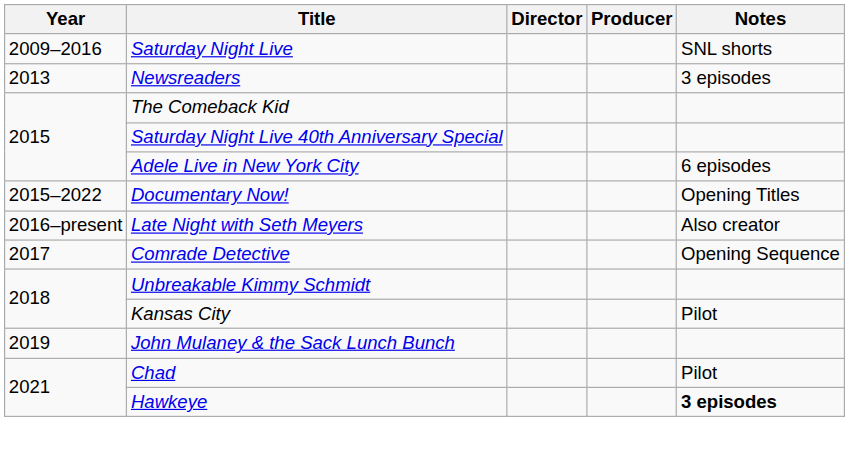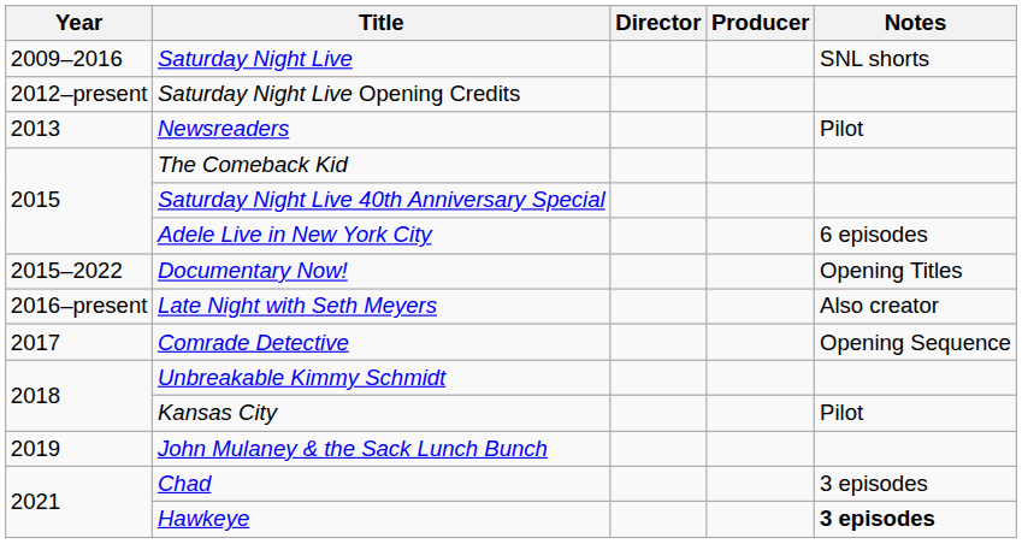 <table class="wikitable">
 <tr>
 <th>Year</th>
 <th>Title</th>
 <th>Director</th>
 <th>Producer</th>
 <th>Notes</th>
 </tr>
 <tr>
 <td>2009–2016</td>
 <td><em><a href='#'>Saturday Night Live</a></em></td>
 <td></td>
 <td></td>
 <td>SNL shorts</td>
 </tr>
 <tr>
+<td>2012–present</td>
+<td><em>Saturday Night Live</em> Opening Credits</td>
+<td></td>
+<td></td>
+<td></td>
+</tr>
+<tr>
 <td>2013</td>
 <td><em><a href='#'>Newsreaders</a></em></td>
 <td></td>
 <td></td>
-<td>3 episodes</td>
+<td>Pilot</td>
 </tr>
 <tr>
 <td rowspan=3>2015</td>
 <td><em>The Comeback Kid</em></td>
 <td></td>
 <td></td>
 <td></td>
 </tr>
 <tr>
 <td><em><a href='#'>Saturday Night Live 40th Anniversary Special</a></em></td>
 <td></td>
 <td></td>
 <td></td>
 </tr>
 <tr>
 <td><em><a href='#'>Adele Live in New York City</a></em></td>
 <td></td>
 <td></td>
 <td>6 episodes</td>
 </tr>
 <tr>
 <td>2015–2022</td>
 <td><em><a href='#'>Documentary Now!</a></em></td>
 <td></td>
 <td></td>
 <td>Opening Titles</td>
 </tr>
 <tr>
 <td>2016–present</td>
 <td><em><a href='#'>Late Night with Seth Meyers</a></em></td>
 <td></td>
 <td></td>
 <td>Also creator</td>
 </tr>
 <tr>
 <td>2017</td>
 <td><em><a href='#'>Comrade Detective</a></em></td>
 <td></td>
 <td></td>
 <td>Opening Sequence</td>
 </tr>
 <tr>
 <td rowspan=2>2018</td>
 <td><em><a href='#'>Unbreakable Kimmy Schmidt</a></em></td>
 <td></td>
 <td></td>
 <td></td>
 </tr>
 <tr>
 <td><em>Kansas City</em></td>
 <td></td>
 <td></td>
 <td>Pilot</td>
 </tr>
 <tr>
 <td>2019</td>
 <td><em><a href='#'>John Mulaney & the Sack Lunch Bunch</a></em></td>
 <td></td>
 <td></td>
 <td></td>
 </tr>
 <tr>
 <td rowspan=2>2021</td>
 <td><em><a href='#'>Chad</a></em></td>
 <td></td>
 <td></td>
-<td>Pilot</td>
+<td>3 episodes</td>
 </tr>
 <tr>
 <td><em><a href='#'>Hawkeye</a></em></td>
 <td></td>
 <td></td>
 <td><strong>3 episodes</strong></td>
 </tr>
 </table>
